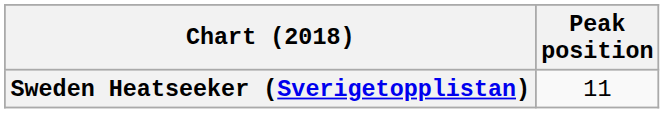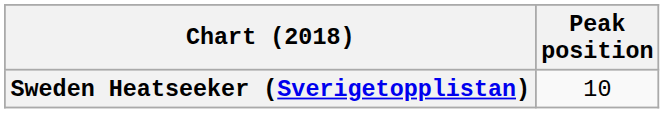 <table class="wikitable plainrowheaders" style="text-align:center">
 <tr>
 <th scope="col">Chart (2018)</th>
 <th scope="col">Peak<br>position</th>
 </tr>
 <tr>
 <th scope="row">Sweden Heatseeker (<a href='#'>Sverigetopplistan</a>)</th>
-<td>11</td>
+<td>10</td>
 </tr>
 </table>
